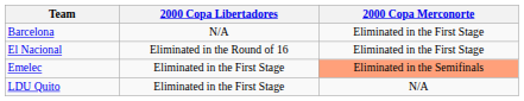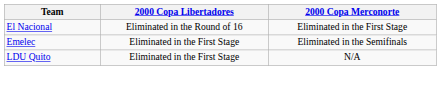 <table class="wikitable">
 <tr>
 <th width= 16%>Team</th>
 <th width= 28%><a href='#'>2000 Copa Libertadores</a></th>
 <th width= 28%><a href='#'>2000 Copa Merconorte</a></th>
-</tr>
-<tr align="center">
-<td align="left"><a href='#'>Barcelona</a></td>
-<td>N/A</td>
-<td>Eliminated in the First Stage</td>
 </tr>
 <tr align="center">
 <td align="left"><a href='#'>El Nacional</a></td>
 <td>Eliminated in the Round of 16</td>
 <td>Eliminated in the First Stage</td>
 </tr>
 <tr align="center">
 <td align="left"><a href='#'>Emelec</a></td>
 <td>Eliminated in the First Stage</td>
-<td style="background: lightsalmon;">Eliminated in the Semifinals</td>
+<td>Eliminated in the Semifinals</td>
 </tr>
 <tr align="center">
 <td align="left"><a href='#'>LDU Quito</a></td>
 <td>Eliminated in the First Stage</td>
 <td>N/A</td>
 </tr>
 </table>
